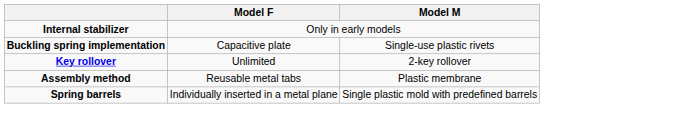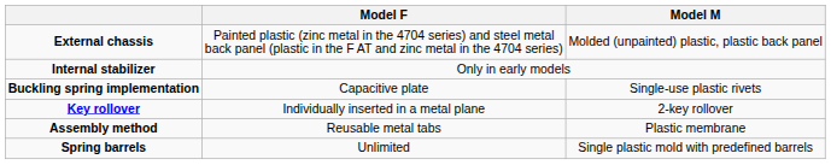 <table class="wikitable" style="text-align: center;">
 <tr>
 <th scope="col"></th>
 <th>Model F</th>
 <th>Model M</th>
+</tr>
+<tr>
+<td><strong>External chassis</strong></td>
+<td>Painted plastic (zinc metal in the 4704 series) and steel metal<br>back panel (plastic in the F AT and zinc metal in the 4704 series)</td>
+<td>Molded (unpainted) plastic, plastic back panel</td>
 </tr>
 <tr>
 <td><strong>Internal stabilizer</strong></td>
 <td colspan="2">Only in early models</td>
 </tr>
 <tr>
 <td><strong>Buckling spring implementation</strong></td>
 <td>Capacitive plate</td>
 <td>Single-use plastic rivets</td>
 </tr>
 <tr>
 <td><strong><a href='#'>Key rollover</a></strong></td>
-<td>Unlimited</td>
+<td>Individually inserted in a metal plane</td>
 <td>2-key rollover</td>
 </tr>
 <tr>
 <td><strong>Assembly method</strong></td>
 <td>Reusable metal tabs</td>
 <td>Plastic membrane</td>
 </tr>
 <tr>
 <td><strong>Spring barrels</strong></td>
-<td>Individually inserted in a metal plane</td>
+<td>Unlimited</td>
 <td>Single plastic mold with predefined barrels</td>
 </tr>
 </table>
